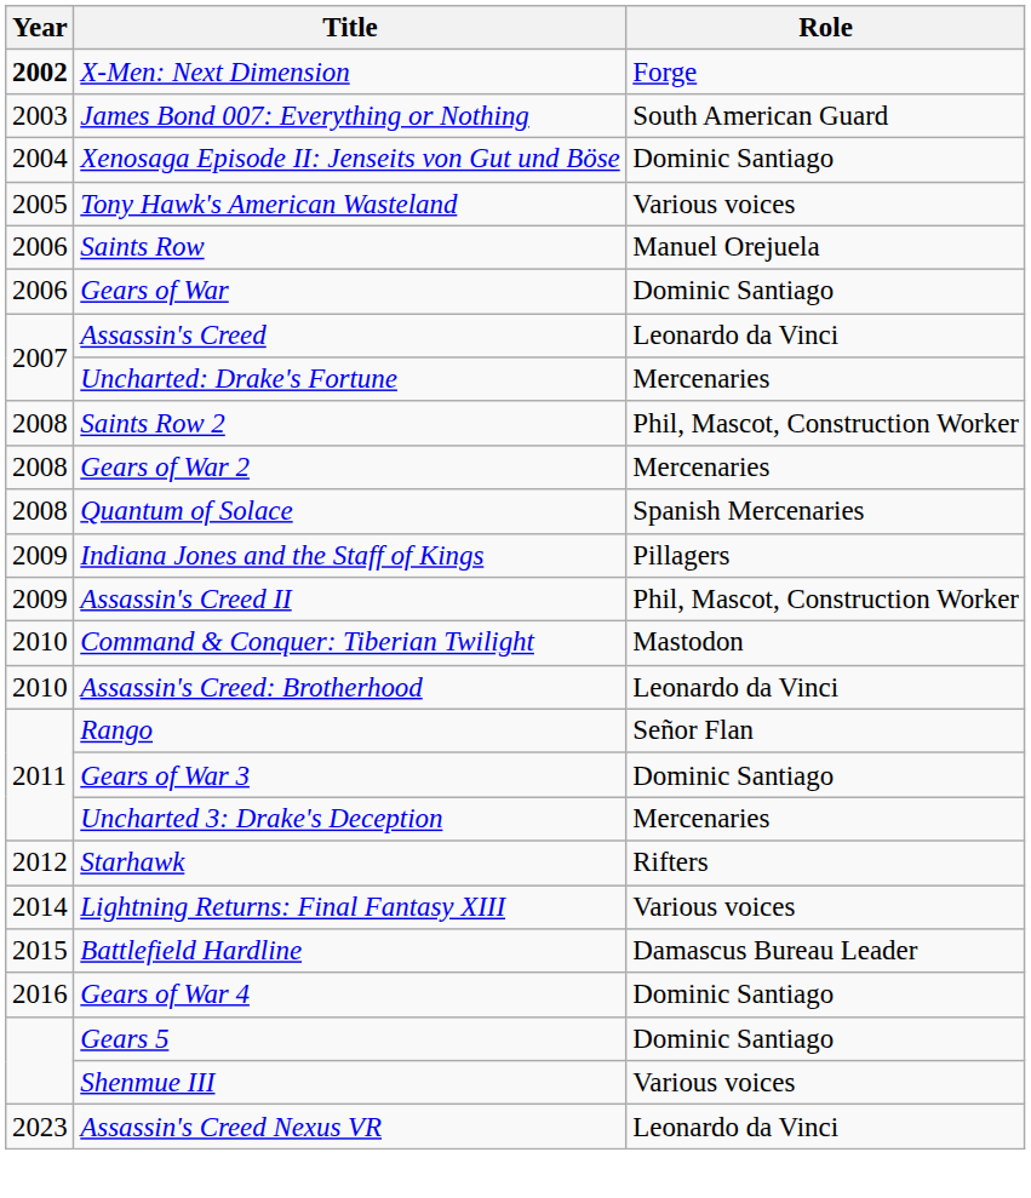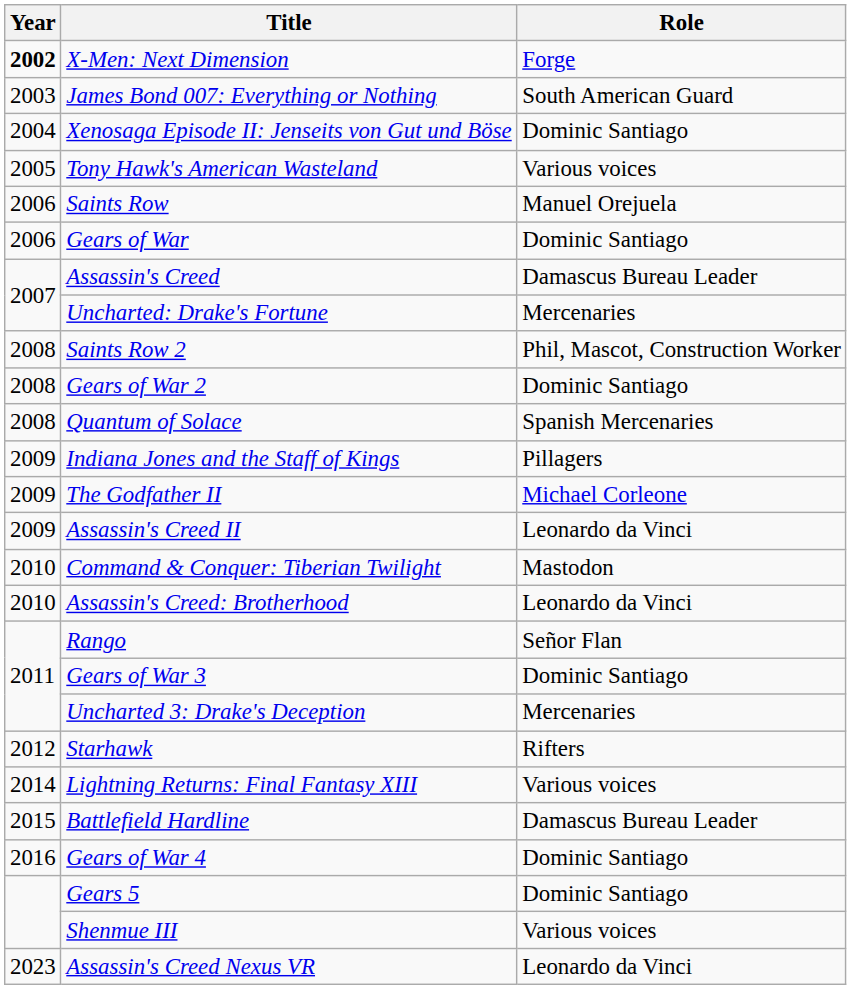 <table class="wikitable sortable">
 <tr>
 <th>Year</th>
 <th>Title</th>
 <th>Role</th>
 </tr>
 <tr>
 <td><strong>2002</strong></td>
 <td><em><a href='#'>X-Men: Next Dimension</a></em></td>
 <td><a href='#'>Forge</a></td>
 </tr>
 <tr>
 <td>2003</td>
 <td><em><a href='#'>James Bond 007: Everything or Nothing</a></em></td>
 <td>South American Guard</td>
 </tr>
 <tr>
 <td>2004</td>
 <td><em><a href='#'>Xenosaga Episode II: Jenseits von Gut und Böse</a></em></td>
 <td>Dominic Santiago</td>
 </tr>
 <tr>
 <td>2005</td>
 <td><em><a href='#'>Tony Hawk's American Wasteland</a></em></td>
 <td>Various voices</td>
 </tr>
 <tr>
 <td>2006</td>
 <td><em><a href='#'>Saints Row</a></em></td>
 <td>Manuel Orejuela</td>
 </tr>
 <tr>
 <td>2006</td>
 <td><em><a href='#'>Gears of War</a></em></td>
 <td>Dominic Santiago</td>
 </tr>
 <tr>
 <td rowspan="2">2007</td>
 <td><em><a href='#'>Assassin's Creed</a></em></td>
-<td>Leonardo da Vinci</td>
+<td>Damascus Bureau Leader</td>
 </tr>
 <tr>
 <td><em><a href='#'>Uncharted: Drake's Fortune</a></em></td>
 <td>Mercenaries</td>
 </tr>
 <tr>
 <td>2008</td>
 <td><em><a href='#'>Saints Row 2</a></em></td>
 <td>Phil, Mascot, Construction Worker</td>
 </tr>
 <tr>
 <td>2008</td>
 <td><em><a href='#'>Gears of War 2</a></em></td>
-<td>Mercenaries</td>
+<td>Dominic Santiago</td>
 </tr>
 <tr>
 <td>2008</td>
 <td><em><a href='#'>Quantum of Solace</a></em></td>
 <td>Spanish Mercenaries</td>
 </tr>
 <tr>
 <td>2009</td>
 <td><em><a href='#'>Indiana Jones and the Staff of Kings</a></em></td>
 <td>Pillagers</td>
 </tr>
 <tr>
 <td>2009</td>
+<td><em><a href='#'>The Godfather II</a></em></td>
+<td><a href='#'>Michael Corleone</a></td>
+</tr>
+<tr>
+<td>2009</td>
 <td><em><a href='#'>Assassin's Creed II</a></em></td>
-<td>Phil, Mascot, Construction Worker</td>
+<td>Leonardo da Vinci</td>
 </tr>
 <tr>
 <td>2010</td>
 <td><em><a href='#'>Command & Conquer: Tiberian Twilight</a></em></td>
 <td>Mastodon</td>
 </tr>
 <tr>
 <td>2010</td>
 <td><em><a href='#'>Assassin's Creed: Brotherhood</a></em></td>
 <td>Leonardo da Vinci</td>
 </tr>
 <tr>
 <td rowspan="3">2011</td>
 <td><em><a href='#'>Rango</a></em></td>
 <td>Señor Flan</td>
 </tr>
 <tr>
 <td><em><a href='#'>Gears of War 3</a></em></td>
 <td>Dominic Santiago</td>
 </tr>
 <tr>
 <td><em><a href='#'>Uncharted 3: Drake's Deception</a></em></td>
 <td>Mercenaries</td>
 </tr>
 <tr>
 <td>2012</td>
 <td><em><a href='#'>Starhawk</a></em></td>
 <td>Rifters</td>
 </tr>
 <tr>
 <td>2014</td>
 <td><em><a href='#'>Lightning Returns: Final Fantasy XIII</a></em></td>
 <td>Various voices</td>
 </tr>
 <tr>
 <td>2015</td>
 <td><em><a href='#'>Battlefield Hardline</a></em></td>
 <td>Damascus Bureau Leader</td>
 </tr>
 <tr>
 <td>2016</td>
 <td><em><a href='#'>Gears of War 4</a></em></td>
 <td>Dominic Santiago</td>
 </tr>
 <tr>
 <td rowspan="2"></td>
 <td><em><a href='#'>Gears 5</a></em></td>
 <td>Dominic Santiago</td>
 </tr>
 <tr>
 <td><em><a href='#'>Shenmue III</a></em></td>
 <td>Various voices</td>
 </tr>
 <tr>
 <td>2023</td>
 <td><em><a href='#'>Assassin's Creed Nexus VR</a></em></td>
 <td>Leonardo da Vinci</td>
 </tr>
 </table>
